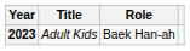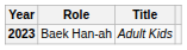 <table class="wikitable plainrowheaders">
 <tr>
 <th scope="col">Year</th>
+<th scope="col">Role</th>
 <th scope="col">Title</th>
-<th scope="col">Role</th>
 <th scope="col" class="unsortable"></th>
 </tr>
 <tr>
 <th scope="row">2023</th>
+<td>Baek Han-ah</td>
 <td><em>Adult Kids</em></td>
-<td>Baek Han-ah</td>
 <td style="text-align:center"></td>
 </tr>
 </table>
